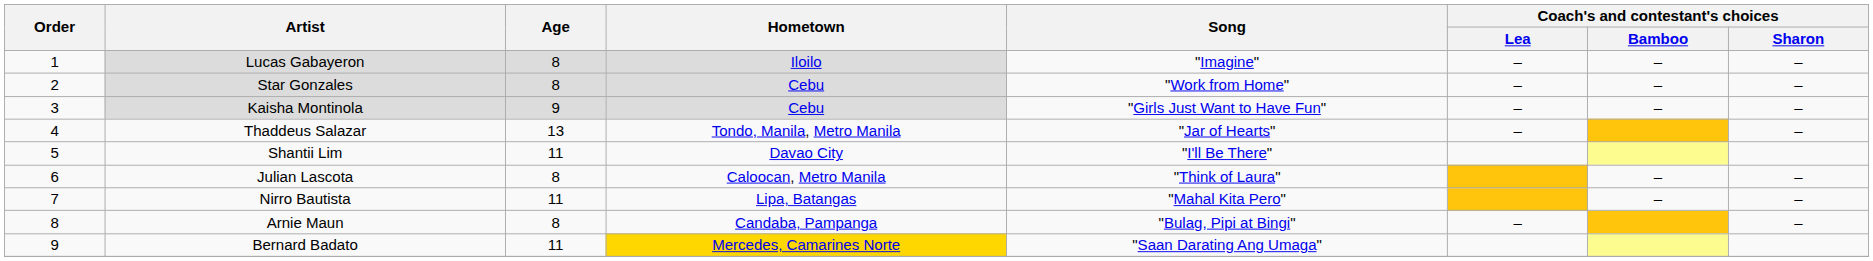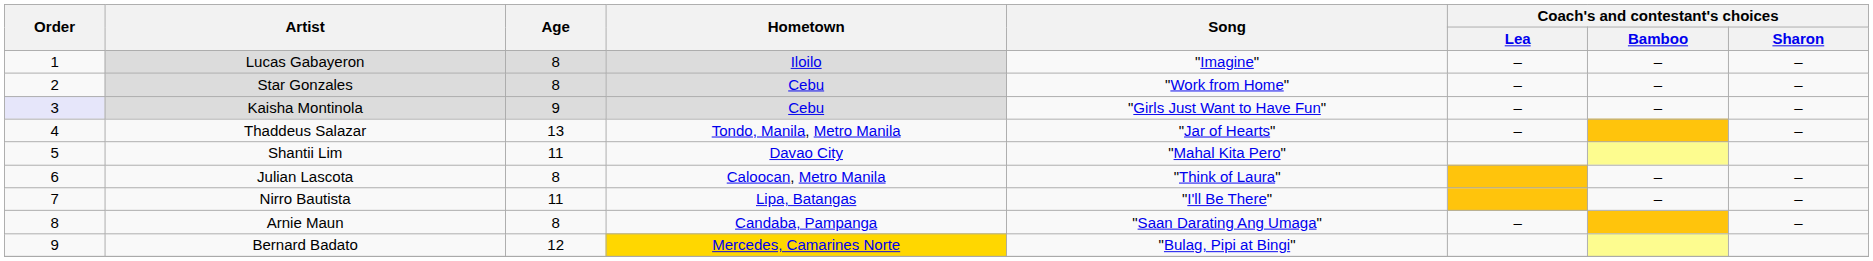 <table class="wikitable" style="text-align:center; line-height:17px; width:100%;">
 <tr>
 <th scope="col" rowspan="2" width="05%">Order</th>
 <th scope="col" rowspan="2" width="20%">Artist</th>
 <th scope="col" rowspan="2" width="05%">Age</th>
 <th scope="col" rowspan="2" width="20%">Hometown</th>
 <th scope="col" rowspan="2" width="22%">Song</th>
 <th scope="col" colspan="4" width="28%">Coach's and contestant's choices</th>
 </tr>
 <tr>
 <th width="07%"><a href='#'>Lea</a></th>
 <th width="07%"><a href='#'>Bamboo</a></th>
 <th width="07%"><a href='#'>Sharon</a></th>
 </tr>
 <tr>
 <td scope="row">1</td>
 <td style="background:#DCDCDC;">Lucas Gabayeron</td>
 <td style="background:#DCDCDC;">8</td>
 <td style="background:#DCDCDC;"><a href='#'>Iloilo</a></td>
 <td>"<a href='#'>Imagine</a>"</td>
 <td>–</td>
 <td>–</td>
 <td>–</td>
 </tr>
 <tr>
 <td scope="row">2</td>
 <td style="background:#DCDCDC;">Star Gonzales</td>
 <td style="background:#DCDCDC;">8</td>
 <td style="background:#DCDCDC;"><a href='#'>Cebu</a></td>
 <td>"<a href='#'>Work from Home</a>"</td>
 <td>–</td>
 <td>–</td>
 <td>–</td>
 </tr>
 <tr>
-<td scope="row">3</td>
+<td scope="row" style="background: lavender;">3</td>
 <td style="background:#DCDCDC;">Kaisha Montinola</td>
 <td style="background:#DCDCDC;">9</td>
 <td style="background:#DCDCDC;"><a href='#'>Cebu</a></td>
 <td>"<a href='#'>Girls Just Want to Have Fun</a>"</td>
 <td>–</td>
 <td>–</td>
 <td>–</td>
 </tr>
 <tr>
 <td scope="row">4</td>
 <td>Thaddeus Salazar</td>
 <td>13</td>
 <td><a href='#'>Tondo, Manila</a>, <a href='#'>Metro Manila</a></td>
 <td>"<a href='#'>Jar of Hearts</a>"</td>
 <td>–</td>
 <td style="background:#ffc40c;"><strong></strong></td>
 <td>–</td>
 </tr>
 <tr>
 <td scope="row">5</td>
 <td>Shantii Lim</td>
 <td>11</td>
 <td><a href='#'>Davao City</a></td>
-<td>"<a href='#'>I'll Be There</a>"</td>
+<td>"<a href='#'>Mahal Kita Pero</a>"</td>
 <td><strong></strong></td>
 <td style="background:#fdfc8f;"><strong></strong></td>
 <td><strong></strong></td>
 </tr>
 <tr>
 <td scope="row">6</td>
 <td>Julian Lascota</td>
 <td>8</td>
 <td><a href='#'>Caloocan</a>, <a href='#'>Metro Manila</a></td>
 <td>"<a href='#'>Think of Laura</a>"</td>
 <td style="background:#ffc40c;"><strong></strong></td>
 <td>–</td>
 <td>–</td>
 </tr>
 <tr>
 <td scope="row">7</td>
 <td>Nirro Bautista</td>
 <td>11</td>
 <td><a href='#'>Lipa, Batangas</a></td>
-<td>"<a href='#'>Mahal Kita Pero</a>"</td>
+<td>"<a href='#'>I'll Be There</a>"</td>
 <td style="background:#ffc40c;"><strong></strong></td>
 <td>–</td>
 <td>–</td>
 </tr>
 <tr>
 <td scope="row">8</td>
 <td>Arnie Maun</td>
 <td>8</td>
 <td><a href='#'>Candaba, Pampanga</a></td>
-<td>"<a href='#'>Bulag, Pipi at Bingi</a>"</td>
+<td>"<a href='#'>Saan Darating Ang Umaga</a>"</td>
 <td>–</td>
 <td style="background:#ffc40c;"><strong></strong></td>
 <td>–</td>
 </tr>
 <tr>
 <td scope="row">9</td>
 <td>Bernard Badato</td>
-<td>11</td>
+<td>12</td>
 <td style="background: gold;"><a href='#'>Mercedes, Camarines Norte</a></td>
-<td>"<a href='#'>Saan Darating Ang Umaga</a>"</td>
+<td>"<a href='#'>Bulag, Pipi at Bingi</a>"</td>
 <td><strong></strong></td>
 <td style="background:#fdfc8f;"><strong></strong></td>
 <td><strong></strong></td>
 </tr>
 <tr>
 </tr>
 </table>
